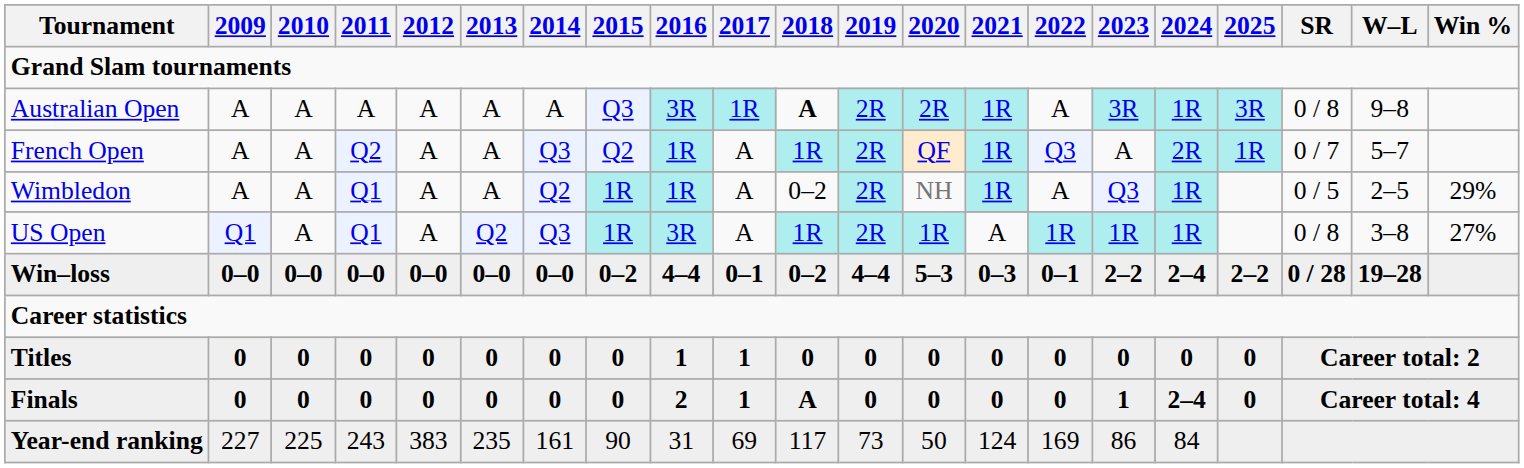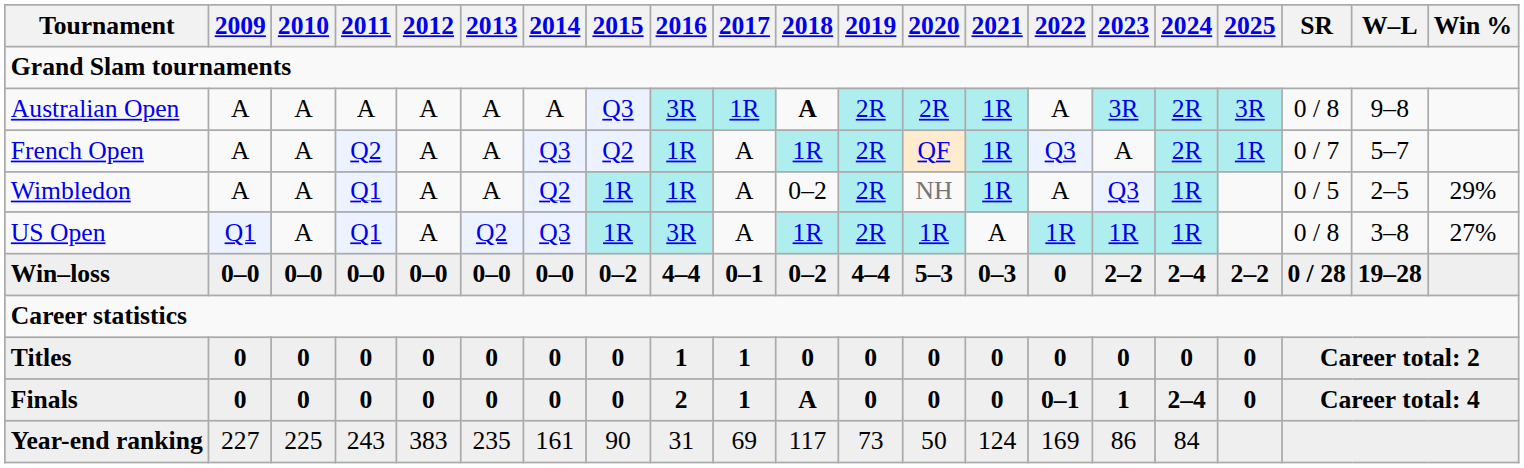 <table class="wikitable nowrap" style="text-align:center; font-size:92%">
 <tr>
 <th>Tournament</th>
 <th><a href='#'>2009</a></th>
 <th><a href='#'>2010</a></th>
 <th><a href='#'>2011</a></th>
 <th><a href='#'>2012</a></th>
 <th><a href='#'>2013</a></th>
 <th><a href='#'>2014</a></th>
 <th><a href='#'>2015</a></th>
 <th><a href='#'>2016</a></th>
 <th><a href='#'>2017</a></th>
 <th><a href='#'>2018</a></th>
 <th><a href='#'>2019</a></th>
 <th><a href='#'>2020</a></th>
 <th><a href='#'>2021</a></th>
 <th><a href='#'>2022</a></th>
 <th><a href='#'>2023</a></th>
 <th><a href='#'>2024</a></th>
 <th><a href='#'>2025</a></th>
 <th>SR</th>
 <th>W–L</th>
 <th>Win %</th>
 </tr>
 <tr>
 <td colspan=21 align="left"><strong>Grand Slam tournaments</strong></td>
 </tr>
 <tr>
 <td align=left><a href='#'>Australian Open</a></td>
 <td>A</td>
 <td>A</td>
 <td>A</td>
 <td>A</td>
 <td>A</td>
 <td>A</td>
 <td bgcolor=ecf2ff><a href='#'>Q3</a></td>
 <td bgcolor=afeeee><a href='#'>3R</a></td>
 <td bgcolor=afeeee><a href='#'>1R</a></td>
 <td><strong>A</strong></td>
 <td bgcolor=afeeee><a href='#'>2R</a></td>
 <td bgcolor=afeeee><a href='#'>2R</a></td>
 <td bgcolor=afeeee><a href='#'>1R</a></td>
 <td>A</td>
 <td bgcolor=afeeee><a href='#'>3R</a></td>
-<td bgcolor=afeeee><a href='#'>1R</a></td>
+<td bgcolor=afeeee><a href='#'>2R</a></td>
 <td bgcolor=afeeee><a href='#'>3R</a></td>
 <td>0 / 8</td>
 <td>9–8</td>
 <td></td>
 </tr>
 <tr>
 <td align=left><a href='#'>French Open</a></td>
 <td>A</td>
 <td>A</td>
 <td bgcolor=ecf2ff><a href='#'>Q2</a></td>
 <td>A</td>
 <td>A</td>
 <td bgcolor=ecf2ff><a href='#'>Q3</a></td>
 <td bgcolor=ecf2ff><a href='#'>Q2</a></td>
 <td bgcolor=afeeee><a href='#'>1R</a></td>
 <td>A</td>
 <td bgcolor=afeeee><a href='#'>1R</a></td>
 <td bgcolor=afeeee><a href='#'>2R</a></td>
 <td bgcolor=ffebcd><a href='#'>QF</a></td>
 <td bgcolor=afeeee><a href='#'>1R</a></td>
 <td bgcolor=ecf2ff><a href='#'>Q3</a></td>
 <td>A</td>
 <td bgcolor=afeeee><a href='#'>2R</a></td>
 <td bgcolor=afeeee><a href='#'>1R</a></td>
 <td>0 / 7</td>
 <td>5–7</td>
 <td></td>
 </tr>
 <tr>
 <td align=left><a href='#'>Wimbledon</a></td>
 <td>A</td>
 <td>A</td>
 <td bgcolor=ecf2ff><a href='#'>Q1</a></td>
 <td>A</td>
 <td>A</td>
 <td bgcolor=ecf2ff><a href='#'>Q2</a></td>
 <td bgcolor=afeeee><a href='#'>1R</a></td>
 <td bgcolor=afeeee><a href='#'>1R</a></td>
 <td>A</td>
 <td>0–2</td>
 <td bgcolor=afeeee><a href='#'>2R</a></td>
 <td style=color:#767676>NH</td>
 <td bgcolor=afeeee><a href='#'>1R</a></td>
 <td>A</td>
 <td bgcolor=ecf2ff><a href='#'>Q3</a></td>
 <td bgcolor=afeeee><a href='#'>1R</a></td>
 <td></td>
 <td>0 / 5</td>
 <td>2–5</td>
 <td>29%</td>
 </tr>
 <tr>
 <td align=left><a href='#'>US Open</a></td>
 <td bgcolor=ecf2ff><a href='#'>Q1</a></td>
 <td>A</td>
 <td bgcolor=ecf2ff><a href='#'>Q1</a></td>
 <td>A</td>
 <td bgcolor=ecf2ff><a href='#'>Q2</a></td>
 <td bgcolor=ecf2ff><a href='#'>Q3</a></td>
 <td bgcolor=afeeee><a href='#'>1R</a></td>
 <td bgcolor=afeeee><a href='#'>3R</a></td>
 <td>A</td>
 <td bgcolor=afeeee><a href='#'>1R</a></td>
 <td bgcolor=afeeee><a href='#'>2R</a></td>
 <td bgcolor=afeeee><a href='#'>1R</a></td>
 <td>A</td>
 <td bgcolor=afeeee><a href='#'>1R</a></td>
 <td bgcolor=afeeee><a href='#'>1R</a></td>
 <td bgcolor=afeeee><a href='#'>1R</a></td>
 <td></td>
 <td>0 / 8</td>
 <td>3–8</td>
 <td>27%</td>
 </tr>
 <tr style=font-weight:bold;background:#efefef>
 <td align=left>Win–loss</td>
 <td>0–0</td>
 <td>0–0</td>
 <td>0–0</td>
 <td>0–0</td>
 <td>0–0</td>
 <td>0–0</td>
 <td>0–2</td>
 <td>4–4</td>
 <td>0–1</td>
 <td>0–2</td>
 <td>4–4</td>
 <td>5–3</td>
 <td>0–3</td>
-<td>0–1</td>
+<td>0</td>
 <td>2–2</td>
 <td>2–4</td>
 <td>2–2</td>
 <td>0 / 28</td>
 <td>19–28</td>
 <td></td>
 </tr>
 <tr>
 <td colspan=21 align=left><strong>Career statistics</strong></td>
 </tr>
 <tr style=font-weight:bold;background:#efefef>
 <td align=left>Titles</td>
 <td>0</td>
 <td>0</td>
 <td>0</td>
 <td>0</td>
 <td>0</td>
 <td>0</td>
 <td>0</td>
 <td>1</td>
 <td>1</td>
 <td>0</td>
 <td>0</td>
 <td>0</td>
 <td>0</td>
 <td>0</td>
 <td>0</td>
 <td>0</td>
 <td>0</td>
 <td colspan=3>Career total: 2</td>
 </tr>
 <tr style=font-weight:bold;background:#efefef>
 <td align=left>Finals</td>
 <td>0</td>
 <td>0</td>
 <td>0</td>
 <td>0</td>
 <td>0</td>
 <td>0</td>
 <td>0</td>
 <td>2</td>
 <td>1</td>
 <td>A</td>
 <td>0</td>
 <td>0</td>
 <td>0</td>
-<td>0</td>
+<td>0–1</td>
 <td>1</td>
 <td>2–4</td>
 <td>0</td>
 <td colspan=3>Career total: 4</td>
 </tr>
 <tr bgcolor=efefef>
 <td align=left><strong>Year-end ranking</strong></td>
 <td>227</td>
 <td>225</td>
 <td>243</td>
 <td>383</td>
 <td>235</td>
 <td>161</td>
 <td>90</td>
 <td>31</td>
 <td>69</td>
 <td>117</td>
 <td>73</td>
 <td>50</td>
 <td>124</td>
 <td>169</td>
 <td>86</td>
 <td>84</td>
 <td></td>
 <td colspan=3></td>
 </tr>
 </table>
